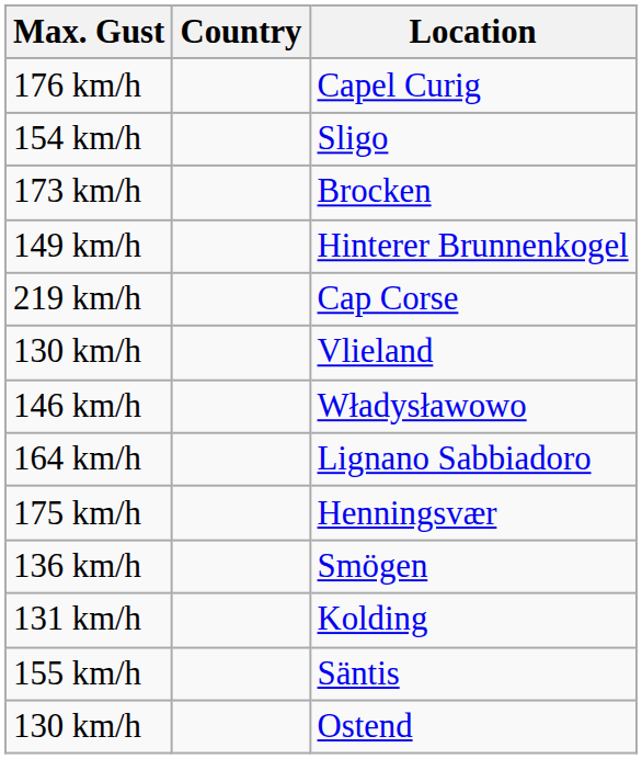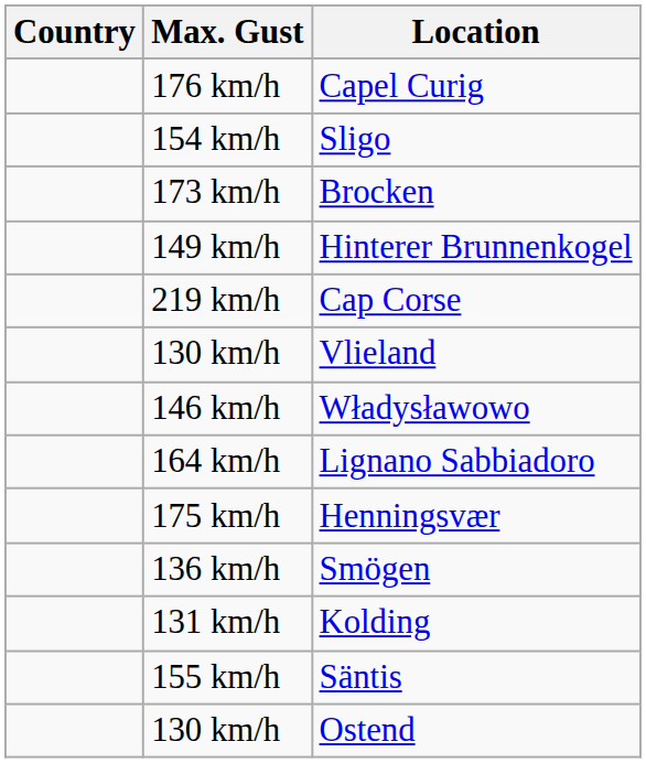 <table class="wikitable sortable">
 <tr>
+<th>Country</th>
 <th>Max. Gust</th>
-<th>Country</th>
 <th>Location</th>
 </tr>
 <tr>
+<td></td>
 <td>176 km/h</td>
-<td></td>
 <td><a href='#'>Capel Curig</a></td>
 </tr>
 <tr>
+<td></td>
 <td>154 km/h</td>
-<td></td>
 <td><a href='#'>Sligo</a></td>
 </tr>
 <tr>
+<td></td>
 <td>173 km/h</td>
-<td></td>
 <td><a href='#'>Brocken</a></td>
 </tr>
 <tr>
+<td></td>
 <td>149 km/h</td>
-<td></td>
 <td><a href='#'>Hinterer Brunnenkogel</a></td>
 </tr>
 <tr>
+<td></td>
 <td>219 km/h</td>
-<td></td>
 <td><a href='#'>Cap Corse</a></td>
 </tr>
 <tr>
+<td></td>
 <td>130 km/h</td>
-<td></td>
 <td><a href='#'>Vlieland</a></td>
 </tr>
 <tr>
+<td></td>
 <td>146 km/h</td>
-<td></td>
 <td><a href='#'>Władysławowo</a></td>
 </tr>
 <tr>
+<td></td>
 <td>164 km/h</td>
-<td></td>
 <td><a href='#'>Lignano Sabbiadoro</a></td>
 </tr>
 <tr>
+<td></td>
 <td>175 km/h</td>
-<td></td>
 <td><a href='#'>Henningsvær</a></td>
 </tr>
 <tr>
+<td></td>
 <td>136 km/h</td>
-<td></td>
 <td><a href='#'>Smögen</a></td>
 </tr>
 <tr>
+<td></td>
 <td>131 km/h</td>
-<td></td>
 <td><a href='#'>Kolding</a></td>
 </tr>
 <tr>
+<td></td>
 <td>155 km/h</td>
-<td></td>
 <td><a href='#'>Säntis</a></td>
 </tr>
 <tr>
+<td></td>
 <td>130 km/h</td>
-<td></td>
 <td><a href='#'>Ostend</a></td>
 </tr>
 </table>
